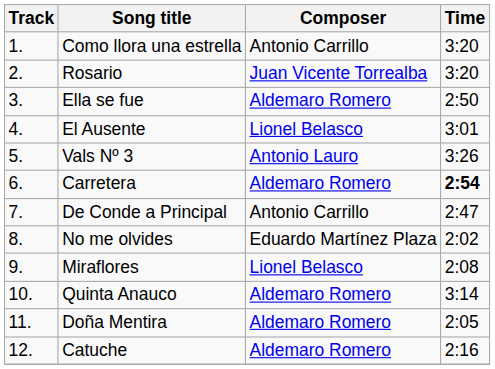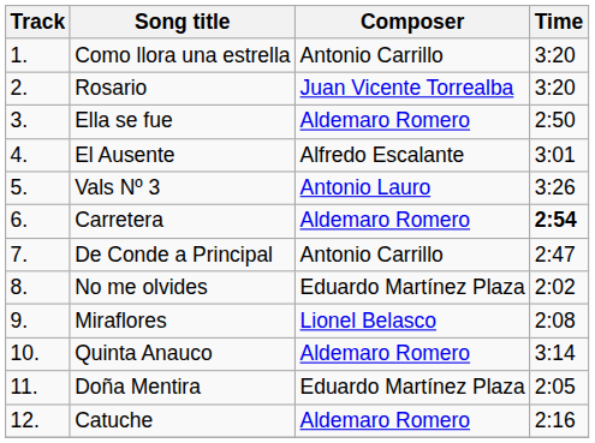 <table class="wikitable">
 <tr>
 <th>Track</th>
 <th>Song title</th>
 <th>Composer</th>
 <th>Time</th>
 </tr>
 <tr>
 <td>1.</td>
 <td>Como llora una estrella</td>
 <td>Antonio Carrillo</td>
 <td>3:20</td>
 </tr>
 <tr>
 <td>2.</td>
 <td>Rosario</td>
 <td><a href='#'>Juan Vicente Torrealba</a></td>
 <td>3:20</td>
 </tr>
 <tr>
 <td>3.</td>
 <td>Ella se fue</td>
 <td><a href='#'>Aldemaro Romero</a></td>
 <td>2:50</td>
 </tr>
 <tr>
 <td>4.</td>
 <td>El Ausente</td>
-<td><a href='#'>Lionel Belasco</a></td>
+<td>Alfredo Escalante</td>
 <td>3:01</td>
 </tr>
 <tr>
 <td>5.</td>
 <td>Vals Nº 3</td>
 <td><a href='#'>Antonio Lauro</a></td>
 <td>3:26</td>
 </tr>
 <tr>
 <td>6.</td>
 <td>Carretera</td>
 <td><a href='#'>Aldemaro Romero</a></td>
 <td><strong>2:54</strong></td>
 </tr>
 <tr>
 <td>7.</td>
 <td>De Conde a Principal</td>
 <td>Antonio Carrillo</td>
 <td>2:47</td>
 </tr>
 <tr>
 <td>8.</td>
 <td>No me olvides</td>
 <td>Eduardo Martínez Plaza</td>
 <td>2:02</td>
 </tr>
 <tr>
 <td>9.</td>
 <td>Miraflores</td>
 <td><a href='#'>Lionel Belasco</a></td>
 <td>2:08</td>
 </tr>
 <tr>
 <td>10.</td>
 <td>Quinta Anauco</td>
 <td><a href='#'>Aldemaro Romero</a></td>
 <td>3:14</td>
 </tr>
 <tr>
 <td>11.</td>
 <td>Doña Mentira</td>
-<td><a href='#'>Aldemaro Romero</a></td>
+<td>Eduardo Martínez Plaza</td>
 <td>2:05</td>
 </tr>
 <tr>
 <td>12.</td>
 <td>Catuche</td>
 <td><a href='#'>Aldemaro Romero</a></td>
 <td>2:16</td>
 </tr>
 <tr>
 </tr>
 </table>
